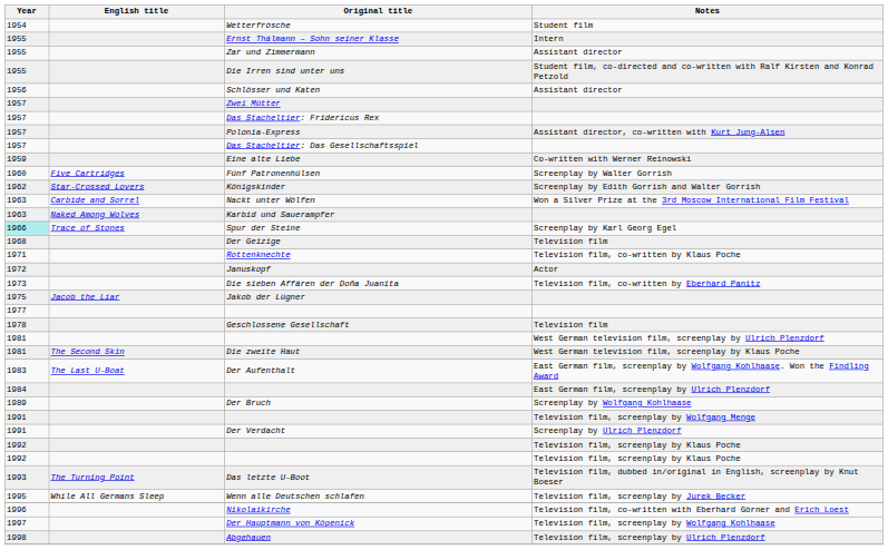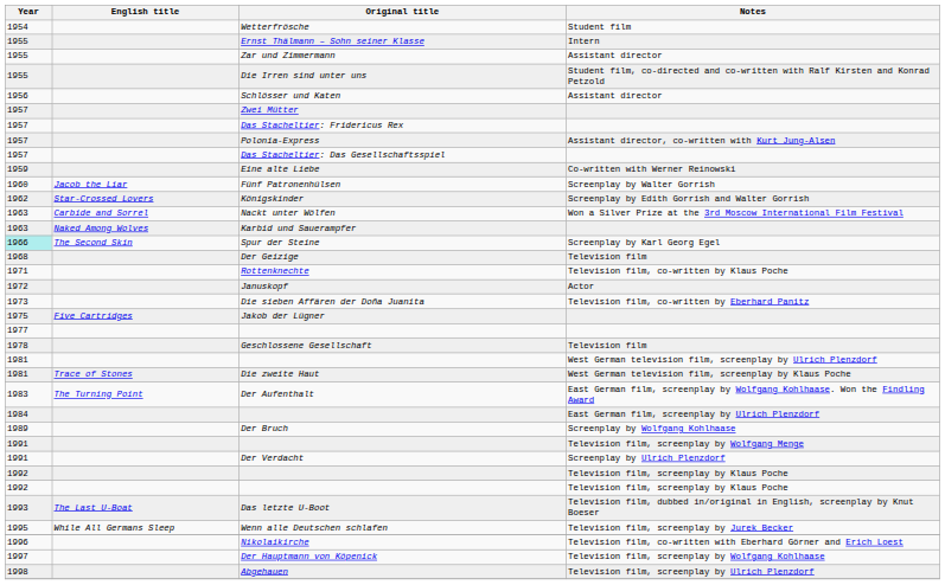 <table class="wikitable" style="font-size: 90%;">
 <tr>
 <th width="5%">Year</th>
 <th width="20%">English title</th>
 <th width="35%">Original title</th>
 <th width="40%">Notes</th>
 </tr>
 <tr>
 <td>1954</td>
 <td></td>
 <td><em>Wetterfrösche</em></td>
 <td>Student film</td>
 </tr>
 <tr style=background:#efefef;>
 <td>1955</td>
 <td></td>
 <td><em><a href='#'>Ernst Thälmann – Sohn seiner Klasse</a></em></td>
 <td>Intern</td>
 </tr>
 <tr>
 <td>1955</td>
 <td></td>
 <td><em>Zar und Zimmermann</em></td>
 <td>Assistant director</td>
 </tr>
 <tr style=background:#efefef;>
 <td>1955</td>
 <td></td>
 <td><em>Die Irren sind unter uns</em></td>
 <td>Student film, co-directed and co-written with Ralf Kirsten and Konrad Petzold</td>
 </tr>
 <tr>
 <td>1956</td>
 <td></td>
 <td><em>Schlösser und Katen</em></td>
 <td>Assistant director</td>
 </tr>
 <tr style=background:#efefef;>
 <td>1957</td>
 <td></td>
 <td><em><a href='#'>Zwei Mütter</a></em></td>
 <td></td>
 </tr>
 <tr>
 <td>1957</td>
 <td></td>
 <td><em><a href='#'>Das Stacheltier</a>: Fridericus Rex</em></td>
 <td></td>
 </tr>
 <tr style=background:#efefef;>
 <td>1957</td>
 <td></td>
 <td><em>Polonia-Express</em></td>
 <td>Assistant director, co-written with <a href='#'>Kurt Jung-Alsen</a></td>
 </tr>
 <tr>
 <td>1957</td>
 <td></td>
 <td><em><a href='#'>Das Stacheltier</a>: Das Gesellschaftsspiel</em></td>
 <td></td>
 </tr>
 <tr style=background:#efefef;>
 <td>1959</td>
 <td></td>
 <td><em>Eine alte Liebe</em></td>
 <td>Co-written with Werner Reinowski</td>
 </tr>
 <tr>
 <td>1960</td>
-<td><em><a href='#'>Five Cartridges</a></em></td>
+<td><em><a href='#'>Jacob the Liar</a></em></td>
 <td><em>Fünf Patronenhülsen</em></td>
 <td>Screenplay by Walter Gorrish</td>
 </tr>
 <tr style=background:#efefef;>
 <td>1962</td>
 <td><em><a href='#'>Star-Crossed Lovers</a></em></td>
 <td><em>Königskinder</em></td>
 <td>Screenplay by Edith Gorrish and Walter Gorrish</td>
 </tr>
 <tr>
 <td>1963</td>
 <td><em><a href='#'>Carbide and Sorrel</a></em></td>
 <td><em>Nackt unter Wölfen</em></td>
 <td>Won a Silver Prize at the <a href='#'>3rd Moscow International Film Festival</a></td>
 </tr>
 <tr style=background:#efefef;>
 <td>1963</td>
 <td><em><a href='#'>Naked Among Wolves</a></em></td>
 <td><em>Karbid und Sauerampfer</em></td>
 <td></td>
 </tr>
 <tr>
 <td style="background: paleturquoise;">1966</td>
-<td><em><a href='#'>Trace of Stones</a></em></td>
+<td><em><a href='#'>The Second Skin</a></em></td>
 <td><em>Spur der Steine</em></td>
 <td>Screenplay by Karl Georg Egel</td>
 </tr>
 <tr style=background:#efefef;>
 <td>1968</td>
 <td></td>
 <td><em>Der Geizige</em></td>
 <td>Television film</td>
 </tr>
 <tr>
 <td>1971</td>
 <td></td>
 <td><em><a href='#'>Rottenknechte</a></em></td>
 <td>Television film, co-written by Klaus Poche</td>
 </tr>
 <tr style=background:#efefef;>
 <td>1972</td>
 <td></td>
 <td><em>Januskopf</em></td>
 <td>Actor</td>
 </tr>
 <tr>
 <td>1973</td>
 <td></td>
 <td><em>Die sieben Affären der Doña Juanita</em></td>
 <td>Television film, co-written by <a href='#'>Eberhard Panitz</a></td>
 </tr>
 <tr style=background:#efefef;>
 <td>1975</td>
-<td><em><a href='#'>Jacob the Liar</a></em></td>
+<td><em><a href='#'>Five Cartridges</a></em></td>
 <td><em>Jakob der Lügner</em></td>
 <td></td>
 </tr>
 <tr>
 <td>1977</td>
 <td></td>
 <td><em></em></td>
 <td></td>
 </tr>
 <tr style=background:#efefef;>
 <td>1978</td>
 <td></td>
 <td><em>Geschlossene Gesellschaft </em></td>
 <td>Television film</td>
 </tr>
 <tr>
 <td>1981</td>
 <td></td>
 <td><em></em></td>
 <td>West German television film, screenplay by <a href='#'>Ulrich Plenzdorf</a></td>
 </tr>
 <tr style=background:#efefef;>
 <td>1981</td>
-<td><em><a href='#'>The Second Skin</a></em></td>
+<td><em><a href='#'>Trace of Stones</a></em></td>
 <td><em>Die zweite Haut</em></td>
 <td>West German television film, screenplay by Klaus Poche</td>
 </tr>
 <tr>
 <td>1983</td>
-<td><em><a href='#'>The Last U-Boat</a></em></td>
+<td><em><a href='#'>The Turning Point</a></em></td>
 <td><em>Der Aufenthalt</em></td>
 <td>East German film, screenplay by <a href='#'>Wolfgang Kohlhaase</a>. Won the <a href='#'>Findling Award</a></td>
 </tr>
 <tr style=background:#efefef;>
 <td>1984</td>
 <td></td>
 <td><em></em></td>
 <td>East German film, screenplay by <a href='#'>Ulrich Plenzdorf</a></td>
 </tr>
 <tr>
 <td>1989</td>
 <td><em></em></td>
 <td><em>Der Bruch</em></td>
 <td>Screenplay by <a href='#'>Wolfgang Kohlhaase</a></td>
 </tr>
 <tr style=background:#efefef;>
 <td>1991</td>
 <td></td>
 <td><em></em></td>
 <td>Television film, screenplay by <a href='#'>Wolfgang Menge</a></td>
 </tr>
 <tr>
 <td>1991</td>
 <td><em></em></td>
 <td><em>Der Verdacht</em></td>
 <td>Screenplay by <a href='#'>Ulrich Plenzdorf</a></td>
 </tr>
 <tr style=background:#efefef;>
 <td>1992</td>
 <td></td>
 <td><em></em></td>
 <td>Television film, screenplay by Klaus Poche</td>
 </tr>
 <tr>
 <td>1992</td>
 <td></td>
 <td><em></em></td>
 <td>Television film, screenplay by Klaus Poche</td>
 </tr>
 <tr style=background:#efefef;>
 <td>1993</td>
-<td><em><a href='#'>The Turning Point</a></em></td>
+<td><em><a href='#'>The Last U-Boat</a></em></td>
 <td><em>Das letzte U-Boot</em></td>
 <td>Television film, dubbed in/original in English, screenplay by Knut Boeser</td>
 </tr>
 <tr>
 <td>1995</td>
 <td><em>While All Germans Sleep</em></td>
 <td><em>Wenn alle Deutschen schlafen</em></td>
 <td>Television film, screenplay by <a href='#'>Jurek Becker</a></td>
 </tr>
 <tr style=background:#efefef;>
 </tr>
 <tr>
 <td>1996</td>
 <td></td>
 <td><em><a href='#'>Nikolaikirche</a></em></td>
 <td>Television film, co-written with Eberhard Görner and <a href='#'>Erich Loest</a></td>
 </tr>
 <tr>
 <td>1997</td>
 <td></td>
 <td><em><a href='#'>Der Hauptmann von Köpenick</a></em></td>
 <td>Television film, screenplay by <a href='#'>Wolfgang Kohlhaase</a></td>
 </tr>
 <tr style=background:#efefef;>
 <td>1998</td>
 <td></td>
 <td><em><a href='#'>Abgehauen</a></em></td>
 <td>Television film, screenplay by <a href='#'>Ulrich Plenzdorf</a></td>
 </tr>
 <tr>
 </tr>
 </table>
